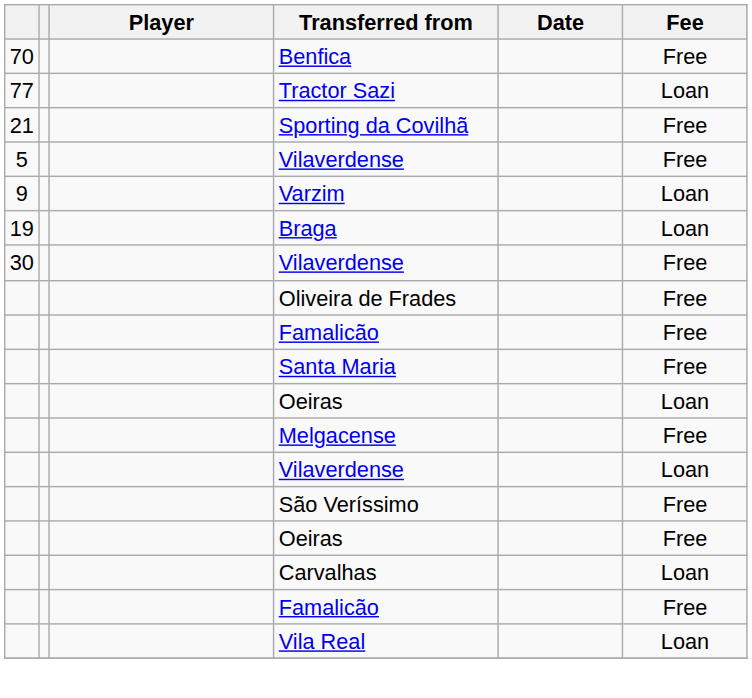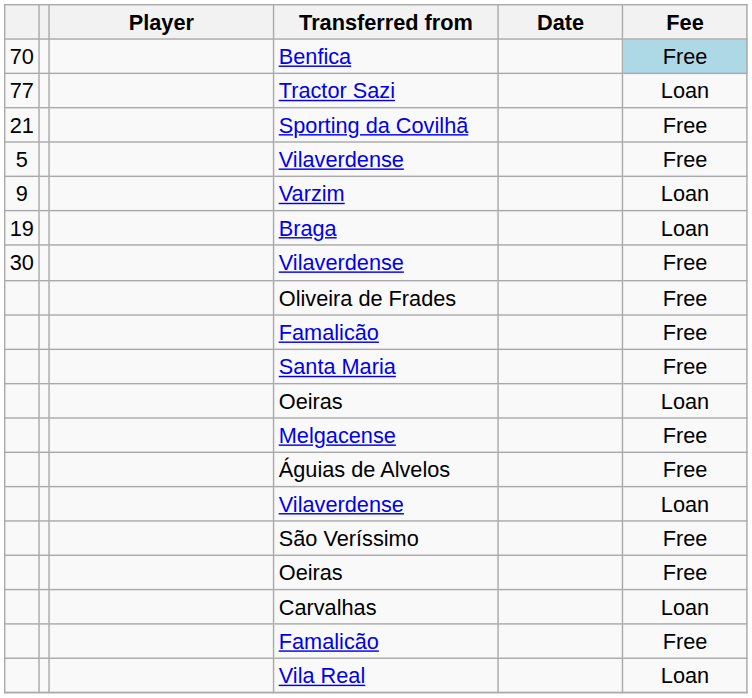 <table class="wikitable plainrowheaders sortable" style="font-size:95%">
 <tr>
 <th></th>
 <th></th>
 <th scope=col style="width:150px;"><strong>Player</strong></th>
 <th scope=col style="width:150px;"><strong>Transferred from</strong></th>
 <th scope=col style="width:80px;"><strong>Date</strong></th>
 <th scope=col style="width:80px;"><strong>Fee</strong></th>
 </tr>
 <tr>
 <td align=center>70</td>
 <td align=center></td>
 <td></td>
 <td> <a href='#'>Benfica</a></td>
 <td align=center></td>
-<td align=center>Free</td>
+<td align=center style="background: lightblue;">Free</td>
 </tr>
 <tr>
 <td align=center>77</td>
 <td align=center></td>
 <td></td>
 <td> <a href='#'>Tractor Sazi</a></td>
 <td align=center></td>
 <td align=center>Loan</td>
 </tr>
 <tr>
 <td align=center>21</td>
 <td align=center></td>
 <td></td>
 <td> <a href='#'>Sporting da Covilhã</a></td>
 <td align=center></td>
 <td align=center>Free</td>
 </tr>
 <tr>
 <td align=center>5</td>
 <td align=center></td>
 <td></td>
 <td> <a href='#'>Vilaverdense</a></td>
 <td align=center></td>
 <td align=center>Free</td>
 </tr>
 <tr>
 <td align=center>9</td>
 <td align=center></td>
 <td></td>
 <td> <a href='#'>Varzim</a></td>
 <td align=center></td>
 <td align=center>Loan</td>
 </tr>
 <tr>
 <td align=center>19</td>
 <td align=center></td>
 <td></td>
 <td> <a href='#'>Braga</a></td>
 <td align=center></td>
 <td align=center>Loan</td>
 </tr>
 <tr>
 <td align=center>30</td>
 <td align=center></td>
 <td></td>
 <td> <a href='#'>Vilaverdense</a></td>
 <td align=center></td>
 <td align=center>Free</td>
 </tr>
 <tr>
 <td align=center></td>
 <td align=center></td>
 <td></td>
 <td> Oliveira de Frades</td>
 <td align=center></td>
 <td align=center>Free</td>
 </tr>
 <tr>
 <td align=center></td>
 <td align=center></td>
 <td></td>
 <td> <a href='#'>Famalicão</a></td>
 <td align=center></td>
 <td align=center>Free</td>
 </tr>
 <tr>
 <td align=center></td>
 <td align=center></td>
 <td></td>
 <td> <a href='#'>Santa Maria</a></td>
 <td align=center></td>
 <td align=center>Free</td>
 </tr>
 <tr>
 <td align=center></td>
 <td align=center></td>
 <td></td>
 <td> Oeiras</td>
 <td align=center></td>
 <td align=center>Loan</td>
 </tr>
 <tr>
 <td align=center></td>
 <td align=center></td>
 <td></td>
 <td> <a href='#'>Melgacense</a></td>
 <td align=center></td>
 <td align=center>Free</td>
 </tr>
 <tr>
 <td align=center></td>
 <td align=center></td>
 <td></td>
+<td> Águias de Alvelos</td>
+<td align=center></td>
+<td align=center>Free</td>
+</tr>
+<tr>
+<td align=center></td>
+<td align=center></td>
+<td></td>
 <td> <a href='#'>Vilaverdense</a></td>
 <td align=center></td>
 <td align=center>Loan</td>
 </tr>
 <tr>
 <td align=center></td>
 <td align=center></td>
 <td></td>
 <td> São Veríssimo</td>
 <td align=center></td>
 <td align=center>Free</td>
 </tr>
 <tr>
 <td align=center></td>
 <td align=center></td>
 <td></td>
 <td> Oeiras</td>
 <td align=center></td>
 <td align=center>Free</td>
 </tr>
 <tr>
 <td align=center></td>
 <td align=center></td>
 <td></td>
 <td> Carvalhas</td>
 <td align=center></td>
 <td align=center>Loan</td>
 </tr>
 <tr>
 <td align=center></td>
 <td align=center></td>
 <td></td>
 <td> <a href='#'>Famalicão</a></td>
 <td align=center></td>
 <td align=center>Free</td>
 </tr>
 <tr>
 <td align=center></td>
 <td align=center></td>
 <td></td>
 <td> <a href='#'>Vila Real</a></td>
 <td align=center></td>
 <td align=center>Loan</td>
 </tr>
 <tr>
 </tr>
 </table>
